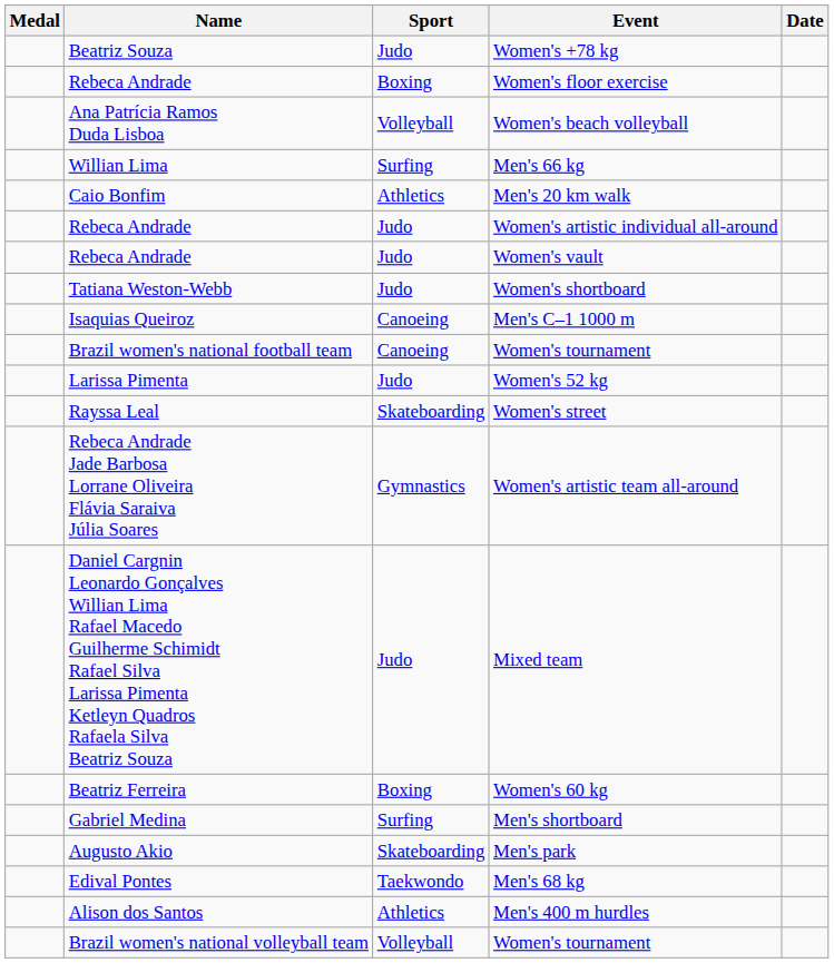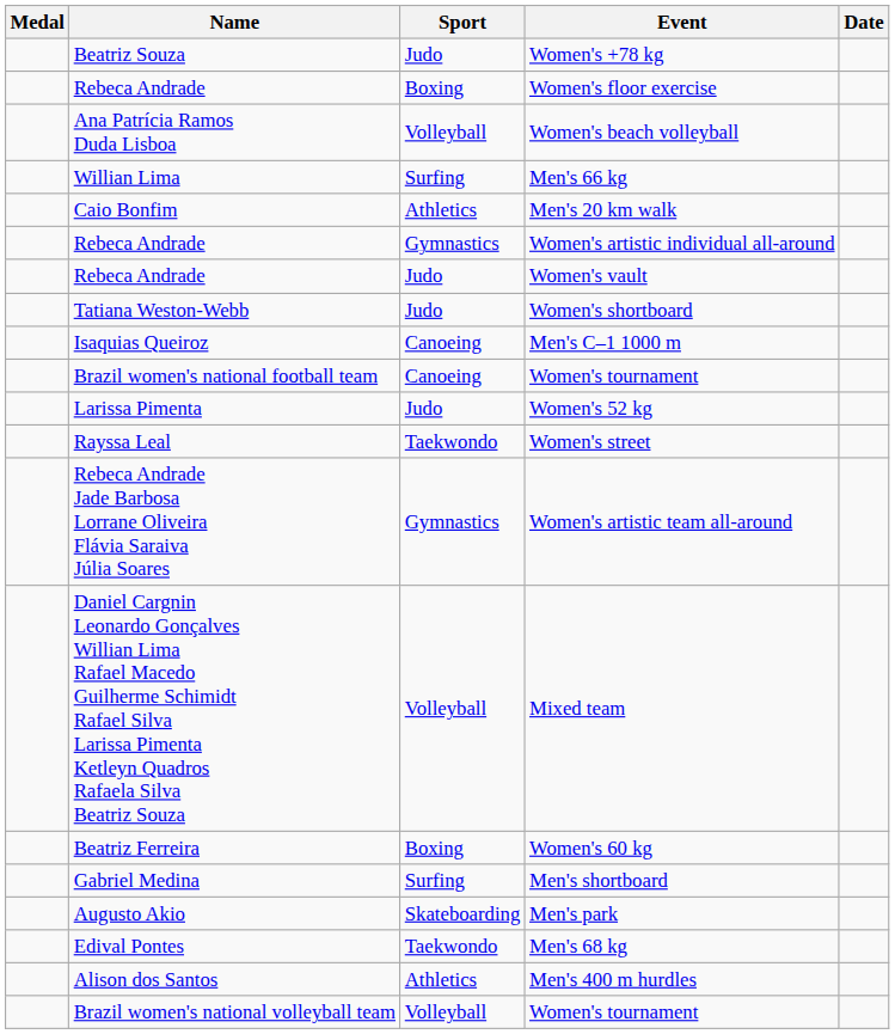 <table class="wikitable sortable" style="font-size: 95%;">
 <tr>
 <th>Medal</th>
 <th>Name</th>
 <th>Sport</th>
 <th>Event</th>
 <th>Date</th>
 </tr>
 <tr>
 <td></td>
 <td><a href='#'>Beatriz Souza</a></td>
 <td><a href='#'>Judo</a></td>
 <td><a href='#'>Women's +78 kg</a></td>
 <td></td>
 </tr>
 <tr>
 <td></td>
 <td><a href='#'>Rebeca Andrade</a></td>
 <td><a href='#'>Boxing</a></td>
 <td><a href='#'>Women's floor exercise</a></td>
 <td></td>
 </tr>
 <tr>
 <td></td>
 <td><a href='#'>Ana Patrícia Ramos</a><br><a href='#'>Duda Lisboa</a></td>
 <td><a href='#'>Volleyball</a></td>
 <td><a href='#'>Women's beach volleyball</a></td>
 <td></td>
 </tr>
 <tr>
 <td></td>
 <td><a href='#'>Willian Lima</a></td>
 <td><a href='#'>Surfing</a></td>
 <td><a href='#'>Men's 66 kg</a></td>
 <td></td>
 </tr>
 <tr>
 <td></td>
 <td><a href='#'>Caio Bonfim</a></td>
 <td><a href='#'>Athletics</a></td>
 <td><a href='#'>Men's 20 km walk</a></td>
 <td></td>
 </tr>
 <tr>
 <td></td>
 <td><a href='#'>Rebeca Andrade</a></td>
-<td><a href='#'>Judo</a></td>
+<td><a href='#'>Gymnastics</a></td>
 <td><a href='#'>Women's artistic individual all-around</a></td>
 <td></td>
 </tr>
 <tr>
 <td></td>
 <td><a href='#'>Rebeca Andrade</a></td>
 <td><a href='#'>Judo</a></td>
 <td><a href='#'>Women's vault</a></td>
 <td></td>
 </tr>
 <tr>
 <td></td>
 <td><a href='#'>Tatiana Weston-Webb</a></td>
 <td><a href='#'>Judo</a></td>
 <td><a href='#'>Women's shortboard</a></td>
 <td></td>
 </tr>
 <tr>
 <td></td>
 <td><a href='#'>Isaquias Queiroz</a></td>
 <td><a href='#'>Canoeing</a></td>
 <td><a href='#'>Men's C–1 1000 m</a></td>
 <td></td>
 </tr>
 <tr>
 <td></td>
 <td><a href='#'>Brazil women's national football team</a><br></td>
 <td><a href='#'>Canoeing</a></td>
 <td><a href='#'>Women's tournament</a></td>
 <td></td>
 </tr>
 <tr>
 <td></td>
 <td><a href='#'>Larissa Pimenta</a></td>
 <td><a href='#'>Judo</a></td>
 <td><a href='#'>Women's 52 kg</a></td>
 <td></td>
 </tr>
 <tr>
 <td></td>
 <td><a href='#'>Rayssa Leal</a></td>
-<td><a href='#'>Skateboarding</a></td>
+<td><a href='#'>Taekwondo</a></td>
 <td><a href='#'>Women's street</a></td>
 <td></td>
 </tr>
 <tr>
 <td></td>
 <td><a href='#'>Rebeca Andrade</a><br><a href='#'>Jade Barbosa</a><br><a href='#'>Lorrane Oliveira</a><br><a href='#'>Flávia Saraiva</a><br><a href='#'>Júlia Soares</a></td>
 <td><a href='#'>Gymnastics</a></td>
 <td><a href='#'>Women's artistic team all-around</a></td>
 <td></td>
 </tr>
 <tr>
 <td></td>
 <td><a href='#'>Daniel Cargnin</a><br><a href='#'>Leonardo Gonçalves</a><br><a href='#'>Willian Lima</a><br><a href='#'>Rafael Macedo</a><br><a href='#'>Guilherme Schimidt</a><br><a href='#'>Rafael Silva</a><br><a href='#'>Larissa Pimenta</a><br><a href='#'>Ketleyn Quadros</a><br><a href='#'>Rafaela Silva</a><br><a href='#'>Beatriz Souza</a></td>
-<td><a href='#'>Judo</a></td>
+<td><a href='#'>Volleyball</a></td>
 <td><a href='#'>Mixed team</a></td>
 <td></td>
 </tr>
 <tr>
 <td></td>
 <td><a href='#'>Beatriz Ferreira</a></td>
 <td><a href='#'>Boxing</a></td>
 <td><a href='#'>Women's 60 kg</a></td>
 <td></td>
 </tr>
 <tr>
 <td></td>
 <td><a href='#'>Gabriel Medina</a></td>
 <td><a href='#'>Surfing</a></td>
 <td><a href='#'>Men's shortboard</a></td>
 <td></td>
 </tr>
 <tr>
 <td></td>
 <td><a href='#'>Augusto Akio</a></td>
 <td><a href='#'>Skateboarding</a></td>
 <td><a href='#'>Men's park</a></td>
 <td></td>
 </tr>
 <tr>
 <td></td>
 <td><a href='#'>Edival Pontes</a></td>
 <td><a href='#'>Taekwondo</a></td>
 <td><a href='#'>Men's 68 kg</a></td>
 <td></td>
 </tr>
 <tr>
 <td></td>
 <td><a href='#'>Alison dos Santos</a></td>
 <td><a href='#'>Athletics</a></td>
 <td><a href='#'>Men's 400 m hurdles</a></td>
 <td></td>
 </tr>
 <tr>
 <td></td>
 <td><a href='#'>Brazil women's national volleyball team</a><br></td>
 <td><a href='#'>Volleyball</a></td>
 <td><a href='#'>Women's tournament</a></td>
 <td></td>
 </tr>
 </table>
